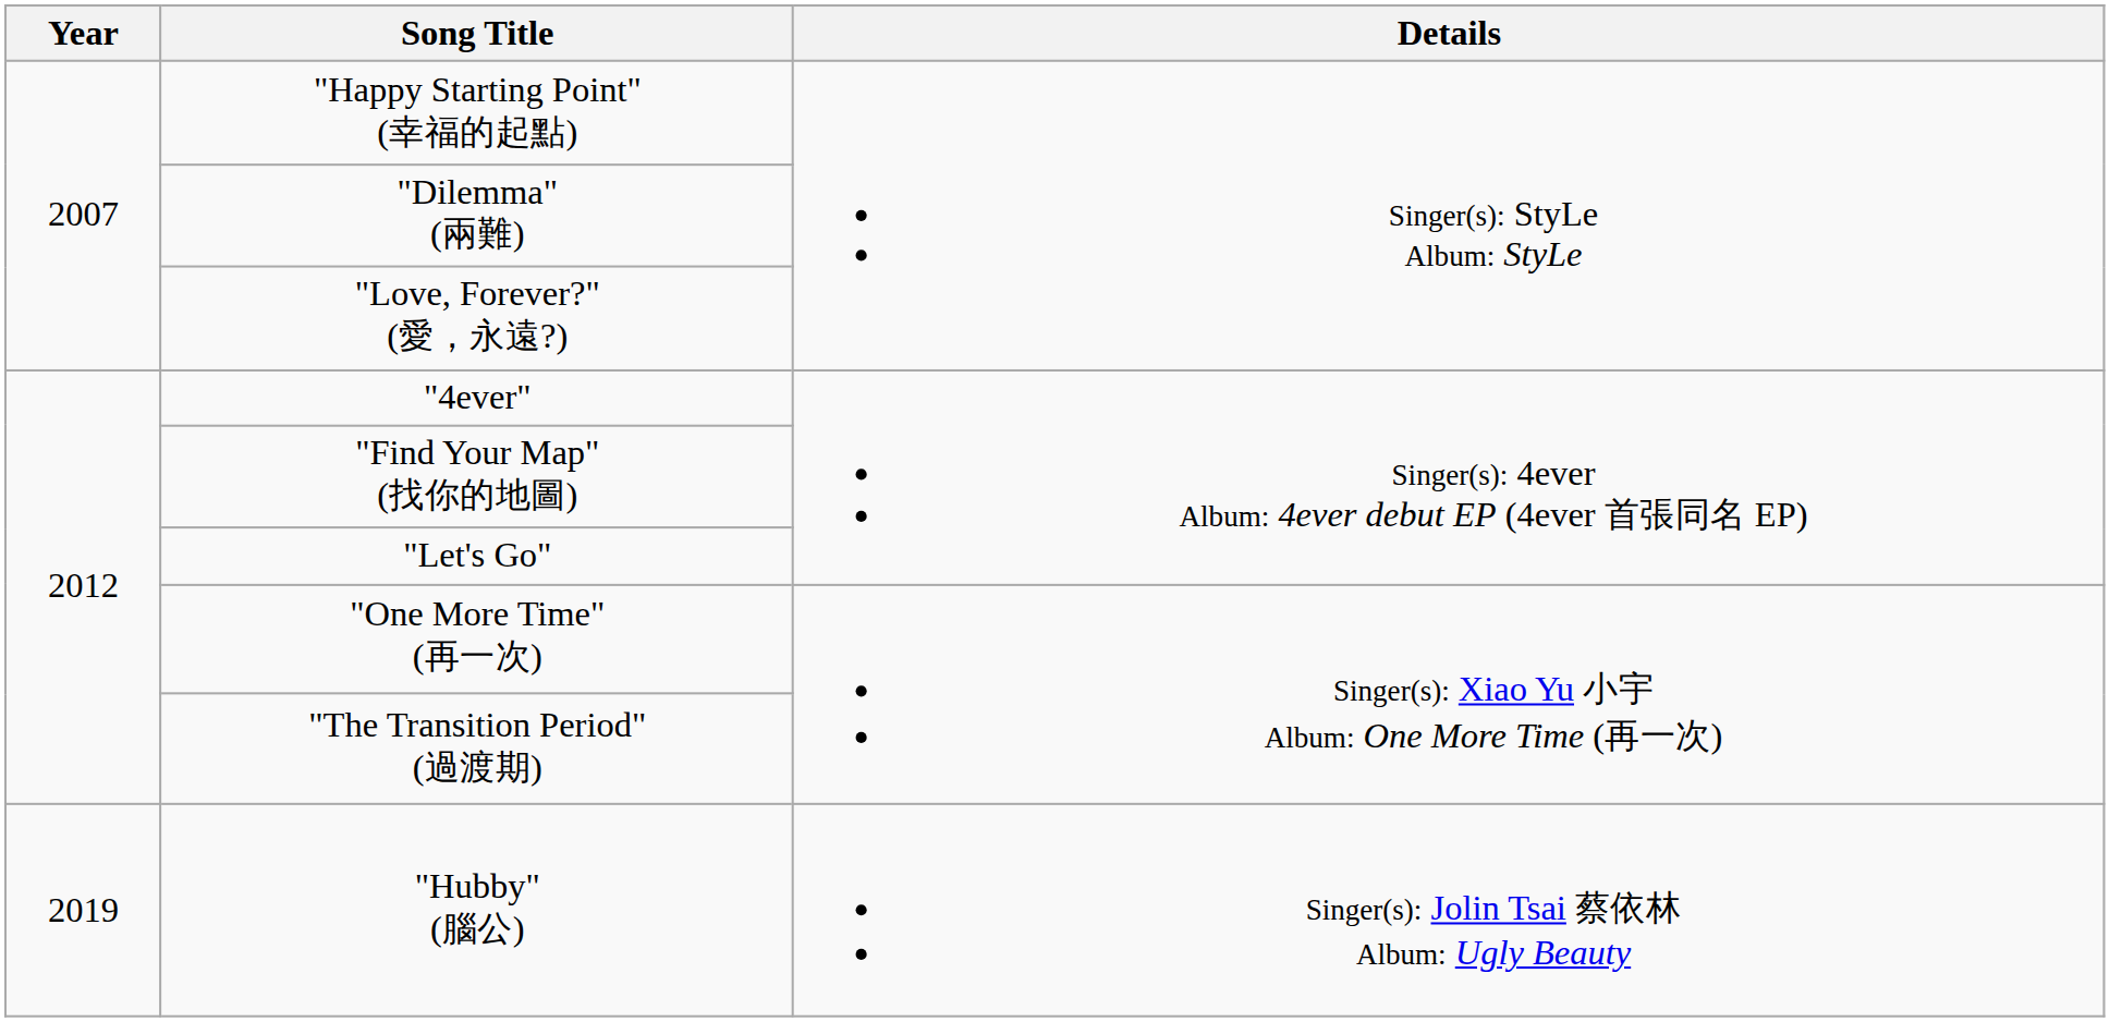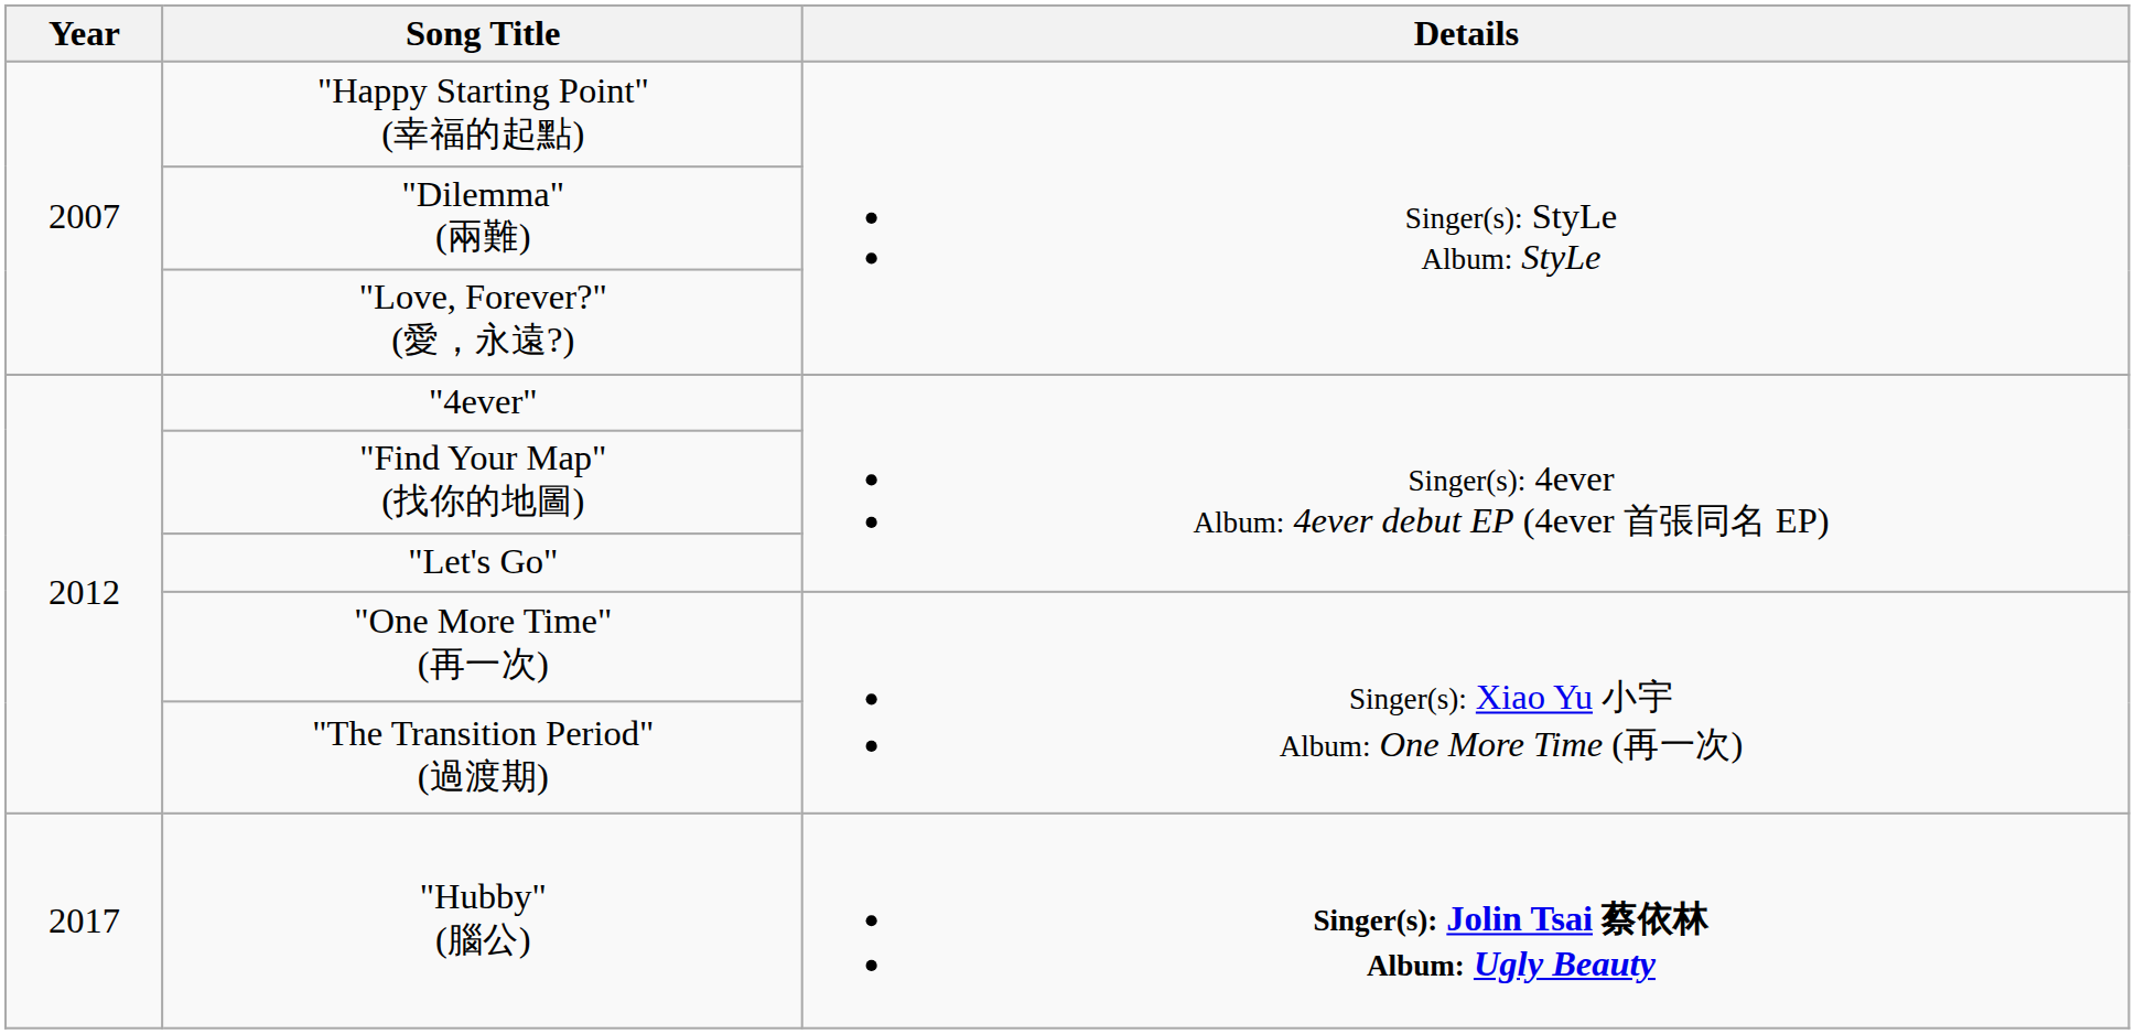 <table class="wikitable" width=60%>
 <tr>
 <th>Year</th>
 <th>Song Title</th>
 <th>Details</th>
 </tr>
 <tr align=center>
 <td rowspan=3>2007</td>
 <td>"Happy Starting Point"<br>(幸福的起點)</td>
 <td rowspan="3"><br><ul><li><small>Singer(s):</small> StyLe</li><li><small>Album:</small> <em>StyLe</em></li></ul></td>
 </tr>
 <tr align=center>
 <td>"Dilemma"<br>(兩難)</td>
 </tr>
 <tr align=center>
 <td>"Love, Forever?"<br>(愛，永遠?)</td>
 </tr>
 <tr align=center>
 <td rowspan=5>2012</td>
 <td>"4ever"</td>
 <td rowspan="3"><br><ul><li><small>Singer(s):</small> 4ever</li><li><small>Album:</small> <em>4ever debut EP</em> (4ever 首張同名 EP)</li></ul></td>
 </tr>
 <tr align=center>
 <td>"Find Your Map"<br>(找你的地圖)</td>
 </tr>
 <tr align=center>
 <td>"Let's Go"</td>
 </tr>
 <tr align=center>
 <td>"One More Time"<br>(再一次)</td>
 <td rowspan="2"><br><ul><li><small>Singer(s):</small> <a href='#'>Xiao Yu</a> 小宇</li><li><small>Album:</small> <em>One More Time</em> (再一次)</li></ul></td>
 </tr>
 <tr align=center>
 <td>"The Transition Period"<br>(過渡期)</td>
 </tr>
 <tr align=center>
-<td>2019</td>
+<td>2017</td>
 <td>"Hubby"<br>(腦公)</td>
-<td><br><ul><li><small>Singer(s):</small> <a href='#'>Jolin Tsai</a> 蔡依林</li><li><small>Album:</small> <em><a href='#'>Ugly Beauty</a></em></li></ul></td>
+<td><strong><br><ul><li><small>Singer(s):</small> <a href='#'>Jolin Tsai</a> 蔡依林</li><li><small>Album:</small> <em><a href='#'>Ugly Beauty</a></em></li></ul></strong></td>
 </tr>
 </table>
